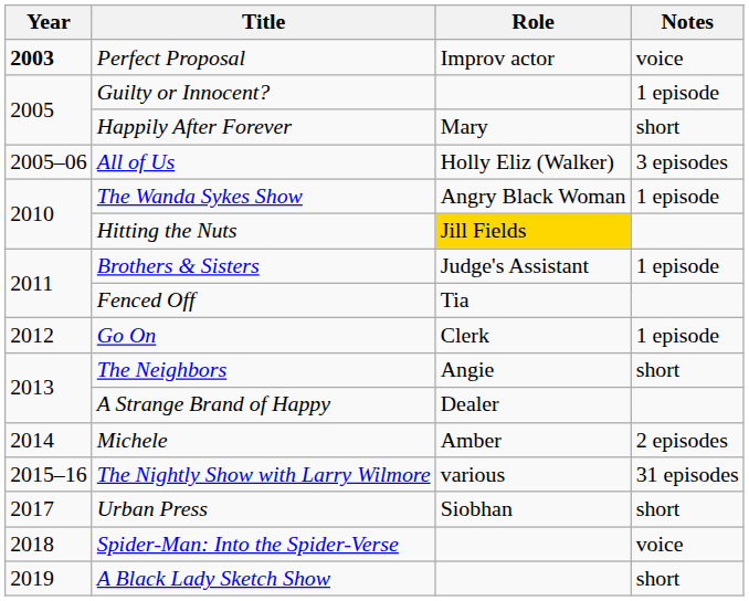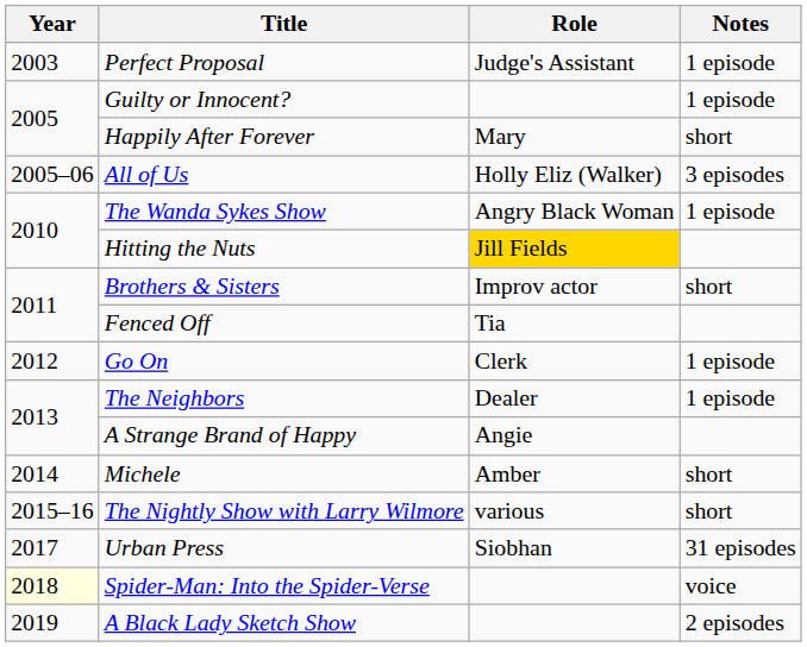 <table class="wikitable">
 <tr>
 <th>Year</th>
 <th>Title</th>
 <th>Role</th>
 <th>Notes</th>
 </tr>
 <tr>
-<td><strong>2003</strong></td>
+<td>2003</td>
 <td><em>Perfect Proposal</em></td>
-<td>Improv actor</td>
-<td>voice</td>
+<td>Judge's Assistant</td>
+<td>1 episode</td>
 </tr>
 <tr>
 <td rowspan=2>2005</td>
 <td><em>Guilty or Innocent?</em></td>
 <td></td>
 <td>1 episode</td>
 </tr>
 <tr>
 <td><em>Happily After Forever</em></td>
 <td>Mary</td>
 <td>short</td>
 </tr>
 <tr>
 <td>2005–06</td>
 <td><em><a href='#'>All of Us</a></em></td>
 <td>Holly Eliz (Walker)</td>
 <td>3 episodes</td>
 </tr>
 <tr>
 <td rowspan=2>2010</td>
 <td><em><a href='#'>The Wanda Sykes Show</a></em></td>
 <td>Angry Black Woman</td>
 <td>1 episode</td>
 </tr>
 <tr>
 <td><em>Hitting the Nuts</em></td>
 <td style="background: gold;">Jill Fields</td>
 <td></td>
 </tr>
 <tr>
 <td rowspan=2>2011</td>
 <td><em><a href='#'>Brothers & Sisters</a></em></td>
-<td>Judge's Assistant</td>
-<td>1 episode</td>
+<td>Improv actor</td>
+<td>short</td>
 </tr>
 <tr>
 <td><em>Fenced Off</em></td>
 <td>Tia</td>
 <td></td>
 </tr>
 <tr>
 <td>2012</td>
 <td><em><a href='#'>Go On</a></em></td>
 <td>Clerk</td>
 <td>1 episode</td>
 </tr>
 <tr>
 <td rowspan=2>2013</td>
 <td><em><a href='#'>The Neighbors</a></em></td>
-<td>Angie</td>
-<td>short</td>
+<td>Dealer</td>
+<td>1 episode</td>
 </tr>
 <tr>
 <td><em>A Strange Brand of Happy</em></td>
-<td>Dealer</td>
+<td>Angie</td>
 <td></td>
 </tr>
 <tr>
 <td>2014</td>
 <td><em>Michele</em></td>
 <td>Amber</td>
-<td>2 episodes</td>
+<td>short</td>
 </tr>
 <tr>
 <td>2015–16</td>
 <td><em><a href='#'>The Nightly Show with Larry Wilmore</a></em></td>
 <td>various</td>
-<td>31 episodes</td>
+<td>short</td>
 </tr>
 <tr>
 <td>2017</td>
 <td><em>Urban Press</em></td>
 <td>Siobhan</td>
-<td>short</td>
+<td>31 episodes</td>
 </tr>
 <tr>
-<td>2018</td>
+<td style="background: lightyellow;">2018</td>
 <td><em><a href='#'>Spider-Man: Into the Spider-Verse</a></em></td>
 <td></td>
 <td>voice</td>
 </tr>
 <tr>
 <td>2019</td>
 <td><em><a href='#'>A Black Lady Sketch Show</a></em></td>
 <td></td>
-<td>short</td>
+<td>2 episodes</td>
 </tr>
 </table>
